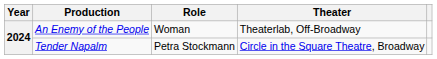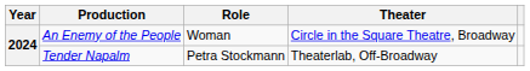 <table class="wikitable plainrowheaders sortable">
 <tr>
 <th scope="col">Year</th>
 <th scope="col">Production</th>
 <th scope="col">Role</th>
 <th scope="col" class="unsortable">Theater</th>
 <th scope="col" class="unsortable"></th>
 </tr>
 <tr>
 <th rowspan="2" scope="row">2024</th>
 <td><em><a href='#'>An Enemy of the People</a></em></td>
 <td>Woman</td>
-<td>Theaterlab, Off-Broadway</td>
+<td><a href='#'>Circle in the Square Theatre</a>, Broadway</td>
 <td style="text-align:center;"></td>
 </tr>
 <tr>
 <td><em><a href='#'>Tender Napalm</a></em></td>
 <td>Petra Stockmann</td>
-<td><a href='#'>Circle in the Square Theatre</a>, Broadway</td>
+<td>Theaterlab, Off-Broadway</td>
 <td style="text-align:center;"></td>
 </tr>
 </table>
